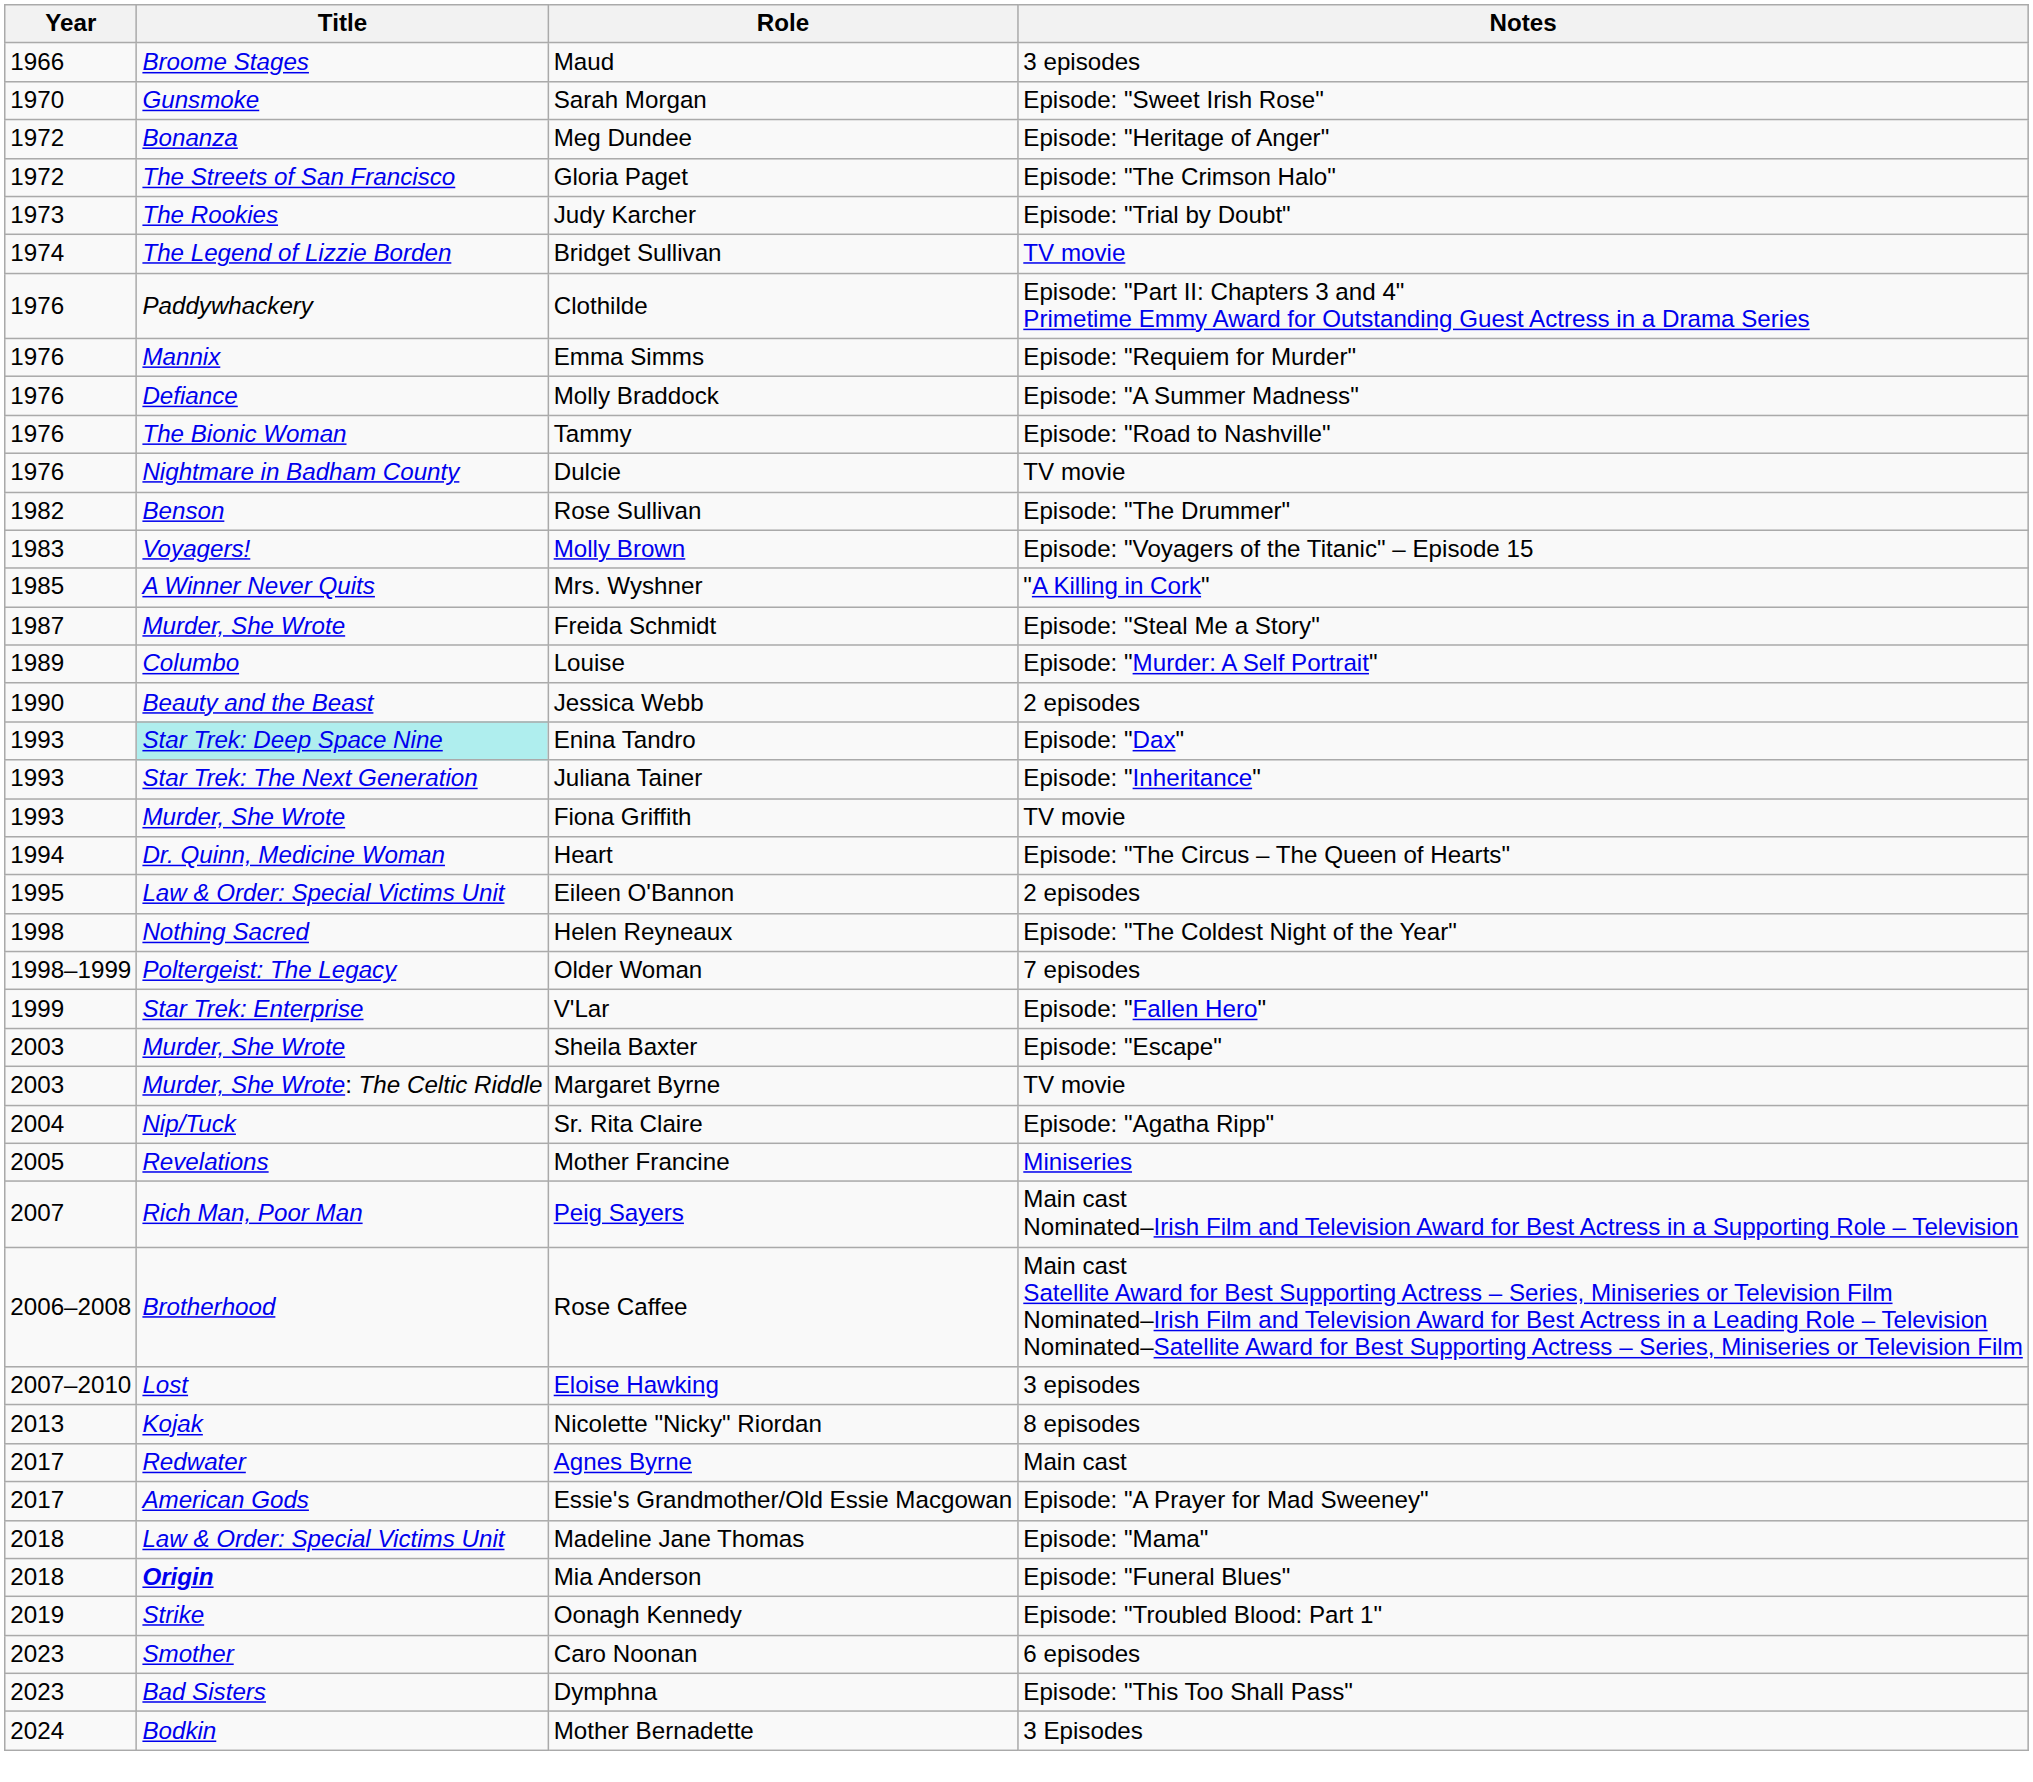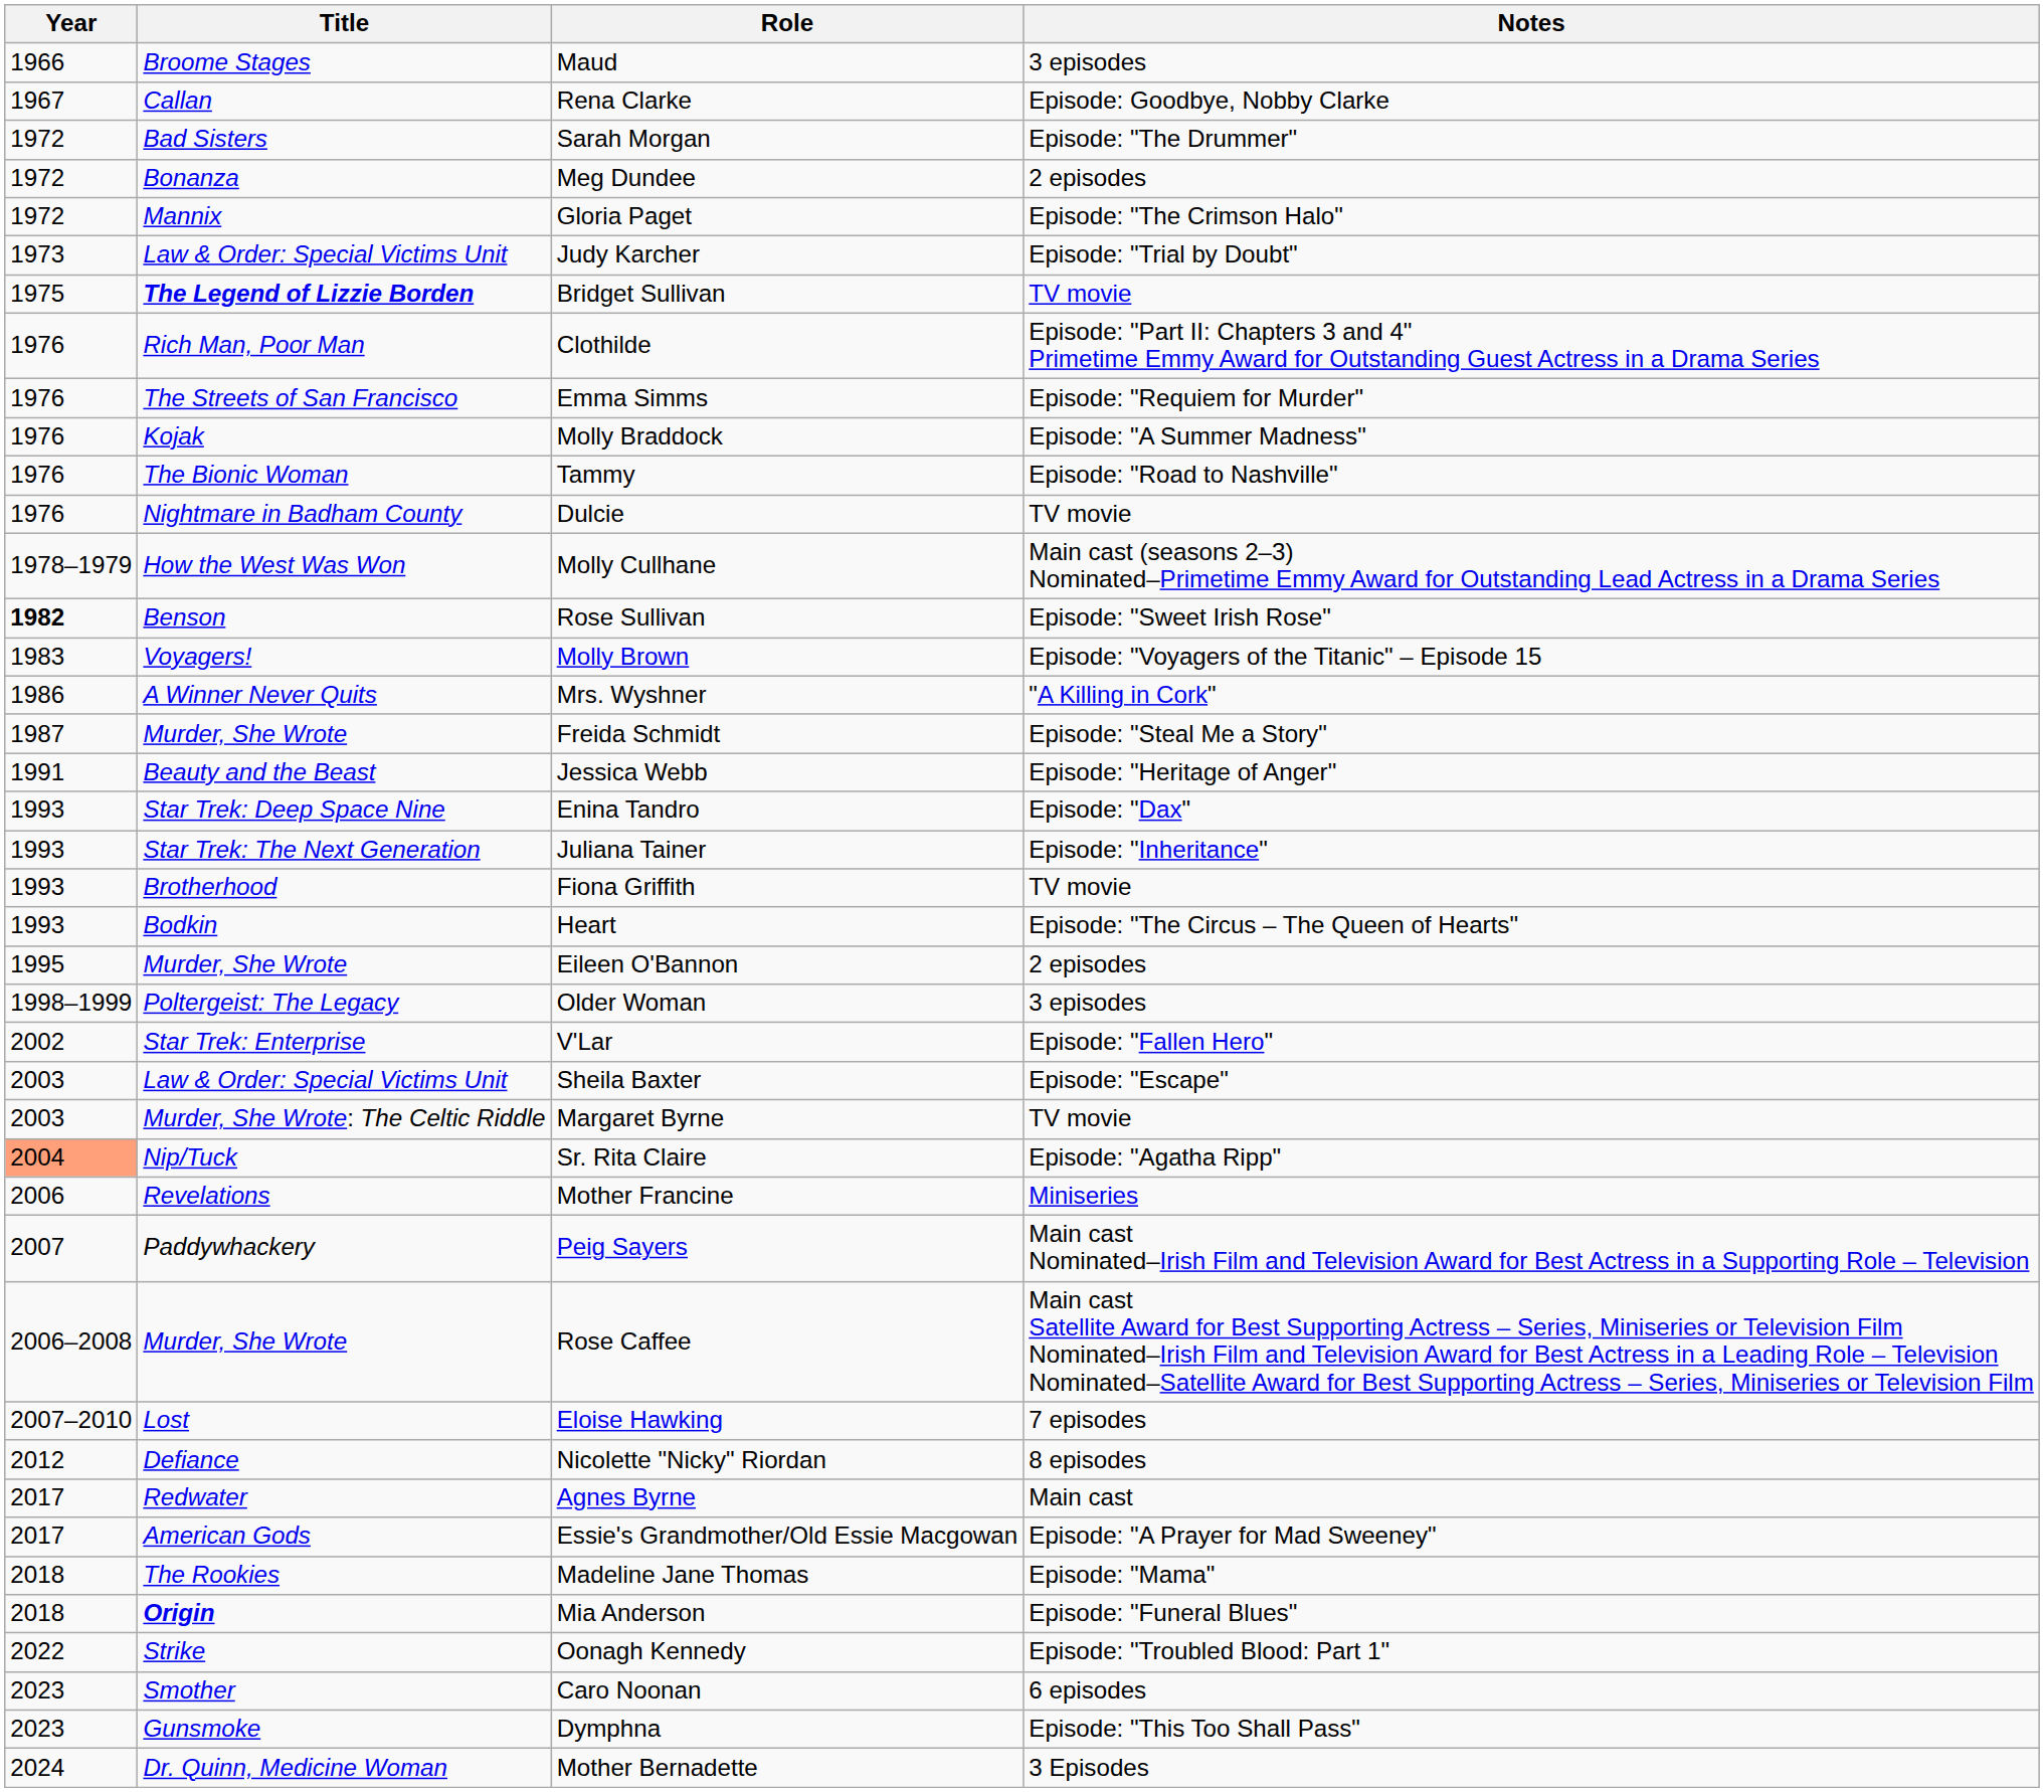 <table class="wikitable sortable">
 <tr>
 <th>Year</th>
 <th>Title</th>
 <th>Role</th>
 <th>Notes</th>
 </tr>
 <tr>
 <td>1966</td>
 <td><em><a href='#'>Broome Stages</a></em></td>
 <td>Maud</td>
 <td>3 episodes</td>
 </tr>
 <tr>
-<td>1970</td>
-<td><em><a href='#'>Gunsmoke</a></em></td>
+<td>1967</td>
+<td><em><a href='#'>Callan</a></em></td>
+<td>Rena Clarke</td>
+<td>Episode: Goodbye, Nobby Clarke</td>
+</tr>
+<tr>
+<td>1972</td>
+<td><em><a href='#'>Bad Sisters</a></em></td>
 <td>Sarah Morgan</td>
-<td>Episode: "Sweet Irish Rose"</td>
+<td>Episode: "The Drummer"</td>
 </tr>
 <tr>
 <td>1972</td>
 <td><em><a href='#'>Bonanza</a></em></td>
 <td>Meg Dundee</td>
-<td>Episode: "Heritage of Anger"</td>
+<td>2 episodes</td>
 </tr>
 <tr>
 <td>1972</td>
-<td><em><a href='#'>The Streets of San Francisco</a></em></td>
+<td><em><a href='#'>Mannix</a></em></td>
 <td>Gloria Paget</td>
 <td>Episode: "The Crimson Halo"</td>
 </tr>
 <tr>
 <td>1973</td>
-<td><em><a href='#'>The Rookies</a></em></td>
+<td><em><a href='#'>Law & Order: Special Victims Unit</a></em></td>
 <td>Judy Karcher</td>
 <td>Episode: "Trial by Doubt"</td>
 </tr>
 <tr>
-<td>1974</td>
-<td><em><a href='#'>The Legend of Lizzie Borden</a></em></td>
+<td>1975</td>
+<td><strong><em><a href='#'>The Legend of Lizzie Borden</a></em></strong></td>
 <td>Bridget Sullivan</td>
 <td><a href='#'>TV movie</a></td>
 </tr>
 <tr>
 <td>1976</td>
-<td><em>Paddywhackery</em></td>
+<td><em><a href='#'>Rich Man, Poor Man</a></em></td>
 <td>Clothilde</td>
 <td>Episode: "Part II: Chapters 3 and 4"<br><a href='#'>Primetime Emmy Award for Outstanding Guest Actress in a Drama Series</a></td>
 </tr>
 <tr>
 <td>1976</td>
-<td><em><a href='#'>Mannix</a></em></td>
+<td><em><a href='#'>The Streets of San Francisco</a></em></td>
 <td>Emma Simms</td>
 <td>Episode: "Requiem for Murder"</td>
 </tr>
 <tr>
 <td>1976</td>
-<td><em><a href='#'>Defiance</a></em></td>
+<td><em><a href='#'>Kojak</a></em></td>
 <td>Molly Braddock</td>
 <td>Episode: "A Summer Madness"</td>
 </tr>
 <tr>
 <td>1976</td>
 <td><em><a href='#'>The Bionic Woman</a></em></td>
 <td>Tammy</td>
 <td>Episode: "Road to Nashville"</td>
 </tr>
 <tr>
 <td>1976</td>
 <td><em><a href='#'>Nightmare in Badham County</a></em></td>
 <td>Dulcie</td>
 <td>TV movie</td>
 </tr>
 <tr>
-<td>1982</td>
+<td>1978–1979</td>
+<td><em><a href='#'>How the West Was Won</a></em></td>
+<td>Molly Cullhane</td>
+<td>Main cast (seasons 2–3)<br>Nominated–<a href='#'>Primetime Emmy Award for Outstanding Lead Actress in a Drama Series</a></td>
+</tr>
+<tr>
+<td><strong>1982</strong></td>
 <td><em><a href='#'>Benson</a></em></td>
 <td>Rose Sullivan</td>
-<td>Episode: "The Drummer"</td>
+<td>Episode: "Sweet Irish Rose"</td>
 </tr>
 <tr>
 <td>1983</td>
 <td><em><a href='#'>Voyagers!</a></em></td>
 <td><a href='#'>Molly Brown</a></td>
 <td>Episode: "Voyagers of the Titanic" – Episode 15</td>
 </tr>
 <tr>
-<td>1985</td>
+<td>1986</td>
 <td><em><a href='#'>A Winner Never Quits</a></em></td>
 <td>Mrs. Wyshner</td>
 <td>"<a href='#'>A Killing in Cork</a>"</td>
 </tr>
 <tr>
 <td>1987</td>
 <td><em><a href='#'>Murder, She Wrote</a></em></td>
 <td>Freida Schmidt</td>
 <td>Episode: "Steal Me a Story"</td>
 </tr>
 <tr>
-<td>1989</td>
-<td><em><a href='#'>Columbo</a></em></td>
-<td>Louise</td>
-<td>Episode: "<a href='#'>Murder: A Self Portrait</a>"</td>
-</tr>
-<tr>
-<td>1990</td>
+<td>1991</td>
 <td><em><a href='#'>Beauty and the Beast</a></em></td>
 <td>Jessica Webb</td>
-<td>2 episodes</td>
+<td>Episode: "Heritage of Anger"</td>
 </tr>
 <tr>
 <td>1993</td>
-<td style="background: paleturquoise;"><em><a href='#'>Star Trek: Deep Space Nine</a></em></td>
+<td><em><a href='#'>Star Trek: Deep Space Nine</a></em></td>
 <td>Enina Tandro</td>
 <td>Episode: "<a href='#'>Dax</a>"</td>
 </tr>
 <tr>
 <td>1993</td>
 <td><em><a href='#'>Star Trek: The Next Generation</a></em></td>
 <td>Juliana Tainer</td>
 <td>Episode: "<a href='#'>Inheritance</a>"</td>
 </tr>
 <tr>
 <td>1993</td>
-<td><em><a href='#'>Murder, She Wrote</a></em></td>
+<td><em><a href='#'>Brotherhood</a></em></td>
 <td>Fiona Griffith</td>
 <td>TV movie</td>
 </tr>
 <tr>
-<td>1994</td>
-<td><em><a href='#'>Dr. Quinn, Medicine Woman</a></em></td>
+<td>1993</td>
+<td><em><a href='#'>Bodkin</a></em></td>
 <td>Heart</td>
 <td>Episode: "The Circus – The Queen of Hearts"</td>
 </tr>
 <tr>
 <td>1995</td>
-<td><em><a href='#'>Law & Order: Special Victims Unit</a></em></td>
+<td><em><a href='#'>Murder, She Wrote</a></em></td>
 <td>Eileen O'Bannon</td>
 <td>2 episodes</td>
-</tr>
-<tr>
-<td>1998</td>
-<td><em><a href='#'>Nothing Sacred</a></em></td>
-<td>Helen Reyneaux</td>
-<td>Episode: "The Coldest Night of the Year"</td>
 </tr>
 <tr>
 <td>1998–1999</td>
 <td><em><a href='#'>Poltergeist: The Legacy</a></em></td>
 <td>Older Woman</td>
-<td>7 episodes</td>
+<td>3 episodes</td>
 </tr>
 <tr>
-<td>1999</td>
+<td>2002</td>
 <td><em><a href='#'>Star Trek: Enterprise</a></em></td>
 <td>V'Lar</td>
 <td>Episode: "<a href='#'>Fallen Hero</a>"</td>
 </tr>
 <tr>
 <td>2003</td>
-<td><em><a href='#'>Murder, She Wrote</a></em></td>
+<td><em><a href='#'>Law & Order: Special Victims Unit</a></em></td>
 <td>Sheila Baxter</td>
 <td>Episode: "Escape"</td>
 </tr>
 <tr>
 <td>2003</td>
 <td><em><a href='#'>Murder, She Wrote</a></em>: <em>The Celtic Riddle</em></td>
 <td>Margaret Byrne</td>
 <td>TV movie</td>
 </tr>
 <tr>
-<td>2004</td>
+<td style="background: lightsalmon;">2004</td>
 <td><em><a href='#'>Nip/Tuck</a></em></td>
 <td>Sr. Rita Claire</td>
 <td>Episode: "Agatha Ripp"</td>
 </tr>
 <tr>
-<td>2005</td>
+<td>2006</td>
 <td><em><a href='#'>Revelations</a></em></td>
 <td>Mother Francine</td>
 <td><a href='#'>Miniseries</a></td>
 </tr>
 <tr>
 <td>2007</td>
-<td><em><a href='#'>Rich Man, Poor Man</a></em></td>
+<td><em>Paddywhackery</em></td>
 <td><a href='#'>Peig Sayers</a></td>
 <td>Main cast<br>Nominated–<a href='#'>Irish Film and Television Award for Best Actress in a Supporting Role – Television</a></td>
 </tr>
 <tr>
 <td>2006–2008</td>
-<td><em><a href='#'>Brotherhood</a></em></td>
+<td><em><a href='#'>Murder, She Wrote</a></em></td>
 <td>Rose Caffee</td>
 <td>Main cast<br><a href='#'>Satellite Award for Best Supporting Actress – Series, Miniseries or Television Film</a><br>Nominated–<a href='#'>Irish Film and Television Award for Best Actress in a Leading Role – Television</a><br>Nominated–<a href='#'>Satellite Award for Best Supporting Actress – Series, Miniseries or Television Film</a></td>
 </tr>
 <tr>
 <td>2007–2010</td>
 <td><em><a href='#'>Lost</a></em></td>
 <td><a href='#'>Eloise Hawking</a></td>
-<td>3 episodes</td>
+<td>7 episodes</td>
 </tr>
 <tr>
-<td>2013</td>
-<td><em><a href='#'>Kojak</a></em></td>
+<td>2012</td>
+<td><em><a href='#'>Defiance</a></em></td>
 <td>Nicolette "Nicky" Riordan</td>
 <td>8 episodes</td>
 </tr>
 <tr>
 <td>2017</td>
 <td><em><a href='#'>Redwater</a></em></td>
 <td><a href='#'>Agnes Byrne</a></td>
 <td>Main cast</td>
 </tr>
 <tr>
 <td>2017</td>
 <td><em><a href='#'>American Gods</a></em></td>
 <td>Essie's Grandmother/Old Essie Macgowan</td>
 <td>Episode: "A Prayer for Mad Sweeney"</td>
 </tr>
 <tr>
 <td>2018</td>
-<td><em><a href='#'>Law & Order: Special Victims Unit</a></em></td>
+<td><em><a href='#'>The Rookies</a></em></td>
 <td>Madeline Jane Thomas</td>
 <td>Episode: "Mama"</td>
 </tr>
 <tr>
 <td>2018</td>
 <td><strong><em><a href='#'>Origin</a></em></strong></td>
 <td>Mia Anderson</td>
 <td>Episode: "Funeral Blues"</td>
 </tr>
 <tr>
-<td>2019</td>
+<td>2022</td>
 <td><em><a href='#'>Strike</a></em></td>
 <td>Oonagh Kennedy</td>
 <td>Episode: "Troubled Blood: Part 1"</td>
 </tr>
 <tr>
 <td>2023</td>
 <td><em><a href='#'>Smother</a></em></td>
 <td>Caro Noonan</td>
 <td>6 episodes</td>
 </tr>
 <tr>
 <td>2023</td>
-<td><em><a href='#'>Bad Sisters</a></em></td>
+<td><em><a href='#'>Gunsmoke</a></em></td>
 <td>Dymphna</td>
 <td>Episode: "This Too Shall Pass"</td>
 </tr>
 <tr>
 <td>2024</td>
-<td><em><a href='#'>Bodkin</a></em></td>
+<td><em><a href='#'>Dr. Quinn, Medicine Woman</a></em></td>
 <td>Mother Bernadette</td>
 <td>3 Episodes</td>
 </tr>
 </table>
